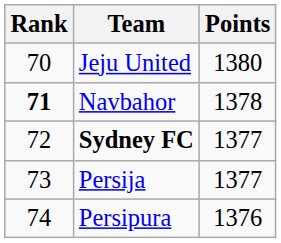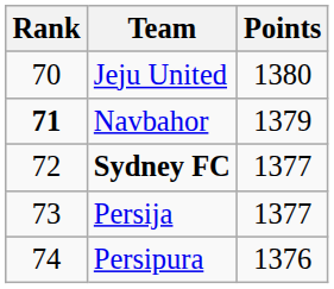 <table class="wikitable" style="text-align: center;">
 <tr>
 <th>Rank</th>
 <th>Team</th>
 <th>Points</th>
 </tr>
 <tr>
 <td>70</td>
 <td align="left"> <a href='#'>Jeju United</a></td>
 <td> 1380</td>
 </tr>
 <tr>
 <td><strong>71</strong></td>
 <td align="left"> <a href='#'>Navbahor</a></td>
-<td> 1378</td>
+<td> 1379</td>
 </tr>
 <tr>
 <td>72</td>
 <td align="left"> <strong>Sydney FC</strong></td>
 <td> 1377</td>
 </tr>
 <tr>
 <td>73</td>
 <td align="left"> <a href='#'>Persija</a></td>
 <td> 1377</td>
 </tr>
 <tr>
 <td>74</td>
 <td align="left"> <a href='#'>Persipura</a></td>
 <td> 1376</td>
 </tr>
 </table>
